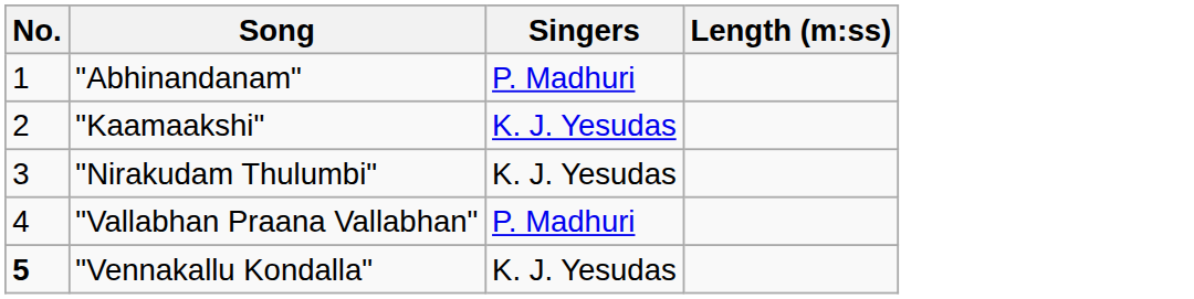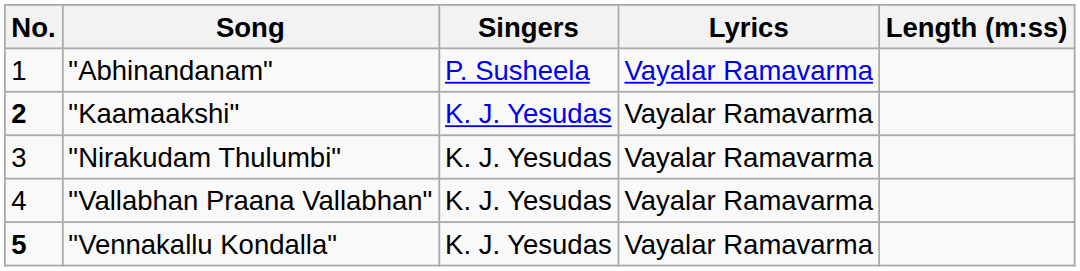 <table class="wikitable" style="font-size:95%;">
 <tr>
 <th>No.</th>
 <th>Song</th>
 <th>Singers</th>
+<th>Lyrics</th>
 <th>Length (m:ss)</th>
 </tr>
 <tr>
 <td>1</td>
 <td>"Abhinandanam"</td>
-<td><a href='#'>P. Madhuri</a></td>
+<td><a href='#'>P. Susheela</a></td>
+<td><a href='#'>Vayalar Ramavarma</a></td>
 <td></td>
 </tr>
 <tr>
-<td>2</td>
+<td><strong>2</strong></td>
 <td>"Kaamaakshi"</td>
 <td><a href='#'>K. J. Yesudas</a></td>
+<td>Vayalar Ramavarma</td>
 <td></td>
 </tr>
 <tr>
 <td>3</td>
 <td>"Nirakudam Thulumbi"</td>
 <td>K. J. Yesudas</td>
+<td>Vayalar Ramavarma</td>
 <td></td>
 </tr>
 <tr>
 <td>4</td>
 <td>"Vallabhan Praana Vallabhan"</td>
-<td><a href='#'>P. Madhuri</a></td>
+<td>K. J. Yesudas</td>
+<td>Vayalar Ramavarma</td>
 <td></td>
 </tr>
 <tr>
 <td><strong>5</strong></td>
 <td>"Vennakallu Kondalla"</td>
 <td>K. J. Yesudas</td>
+<td>Vayalar Ramavarma</td>
 <td></td>
 </tr>
 </table>
